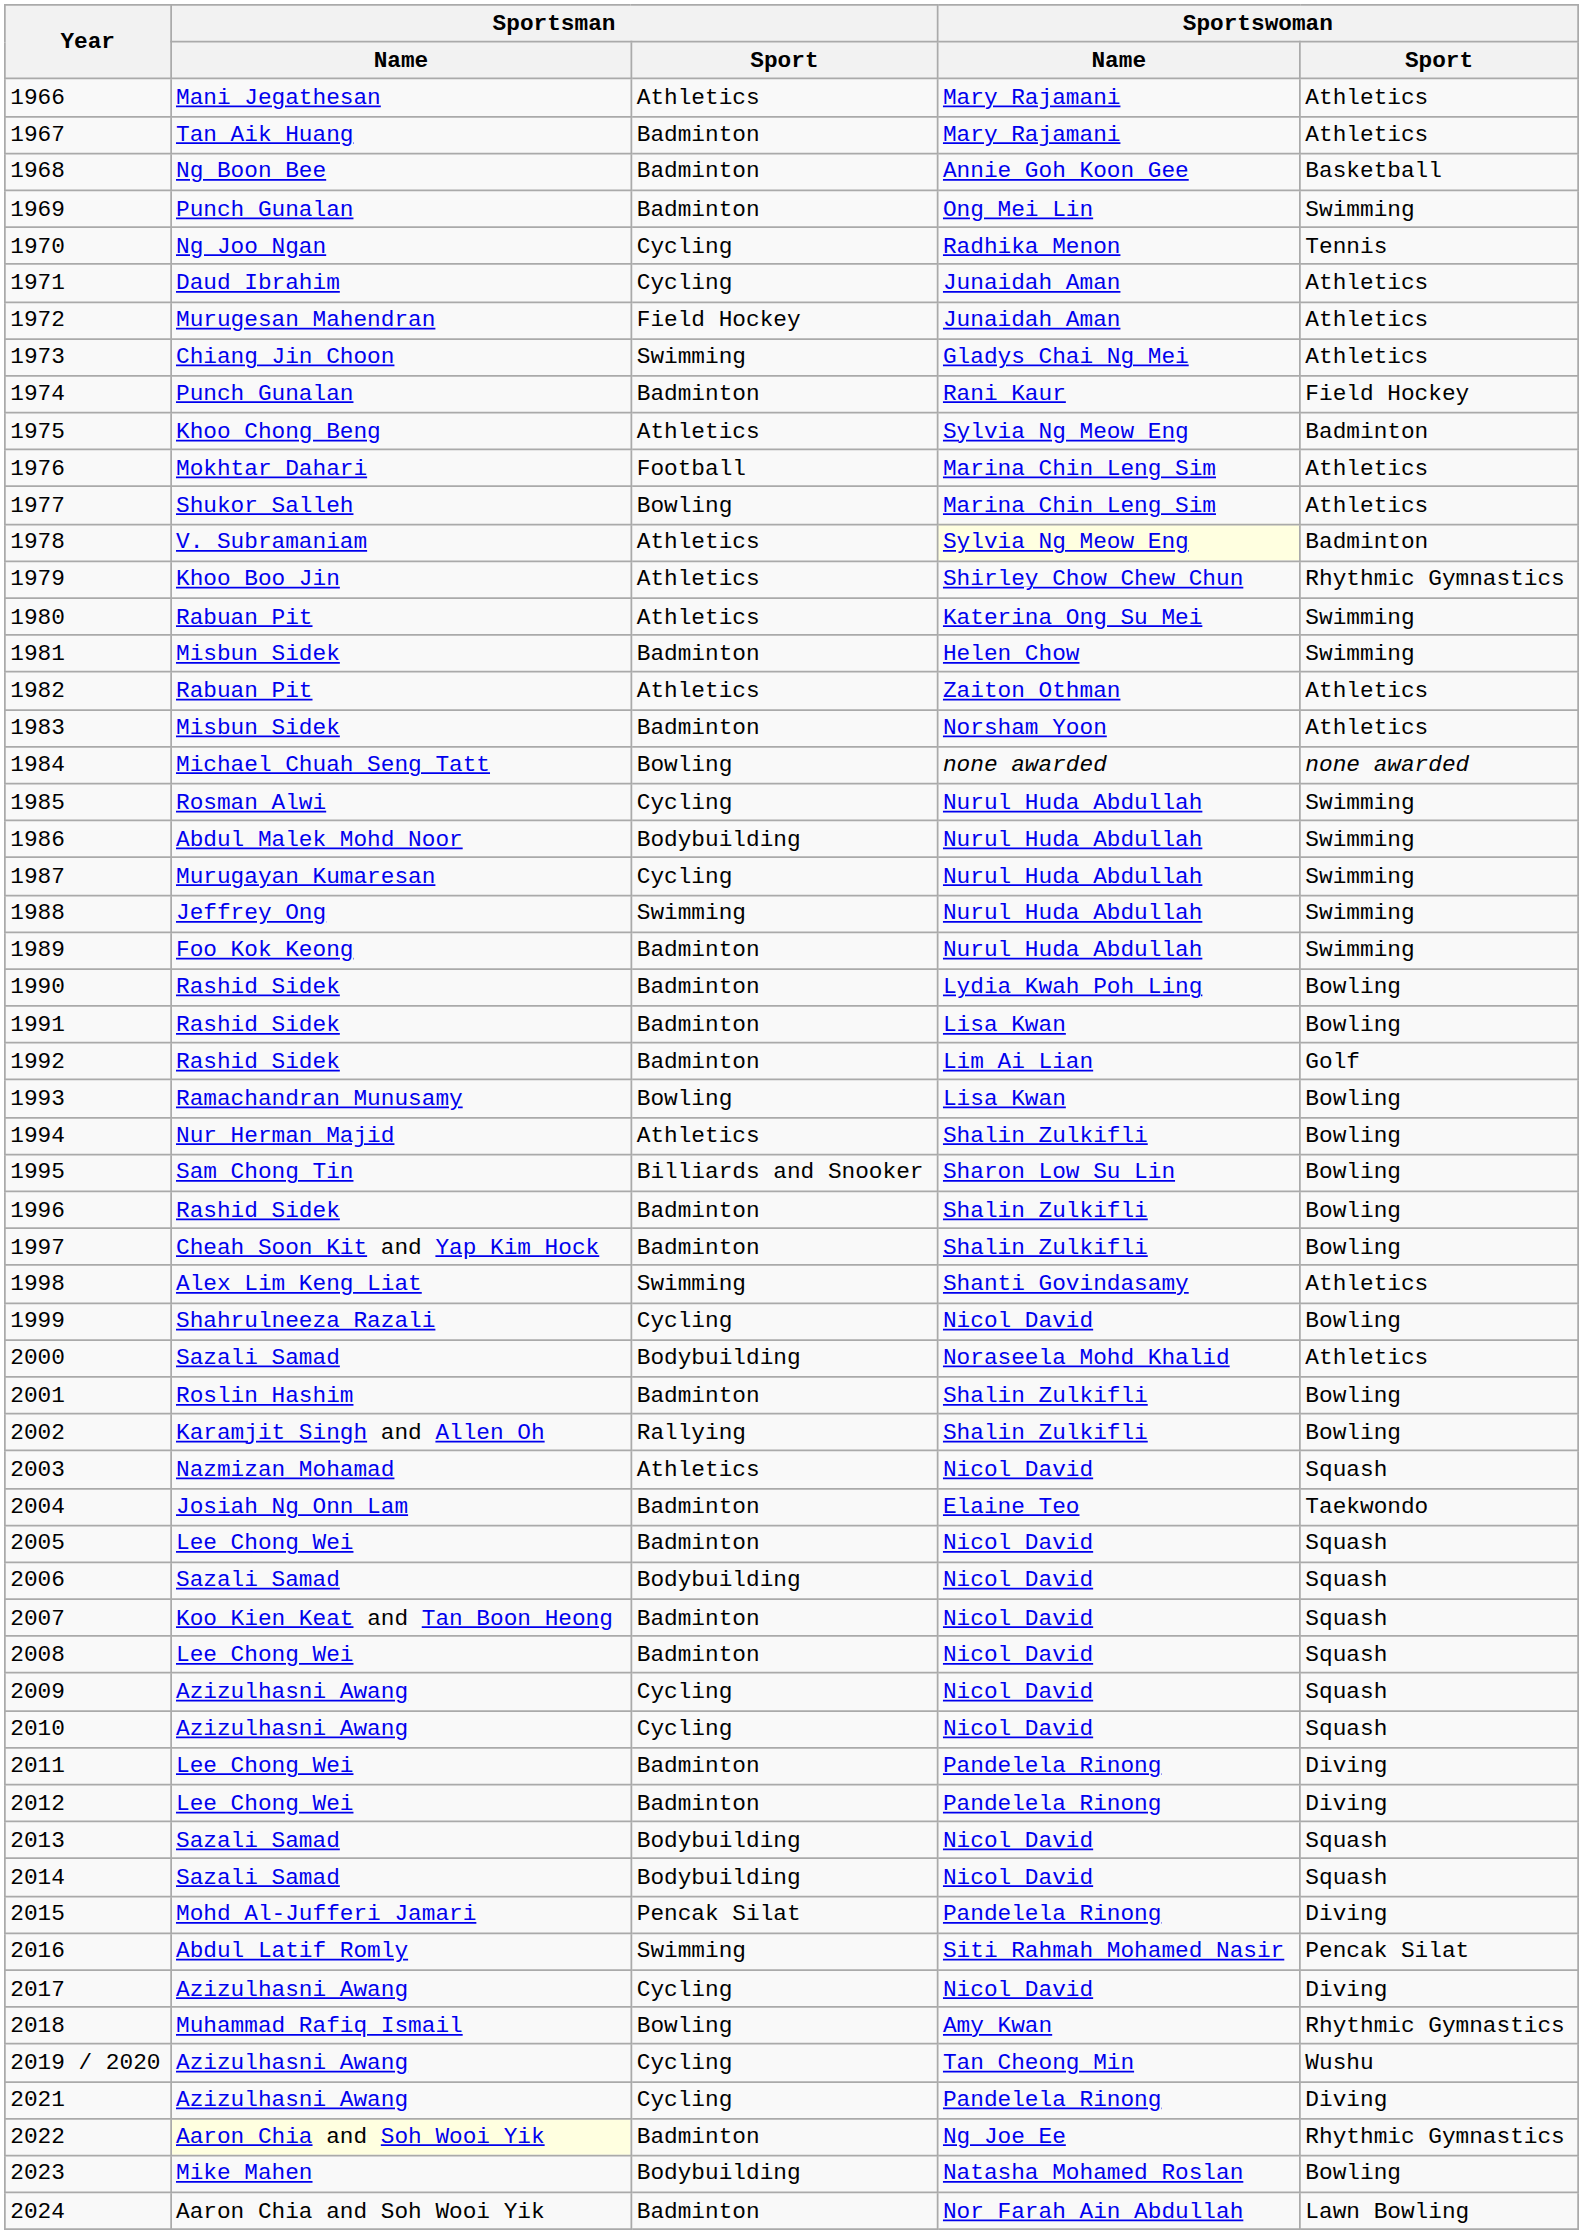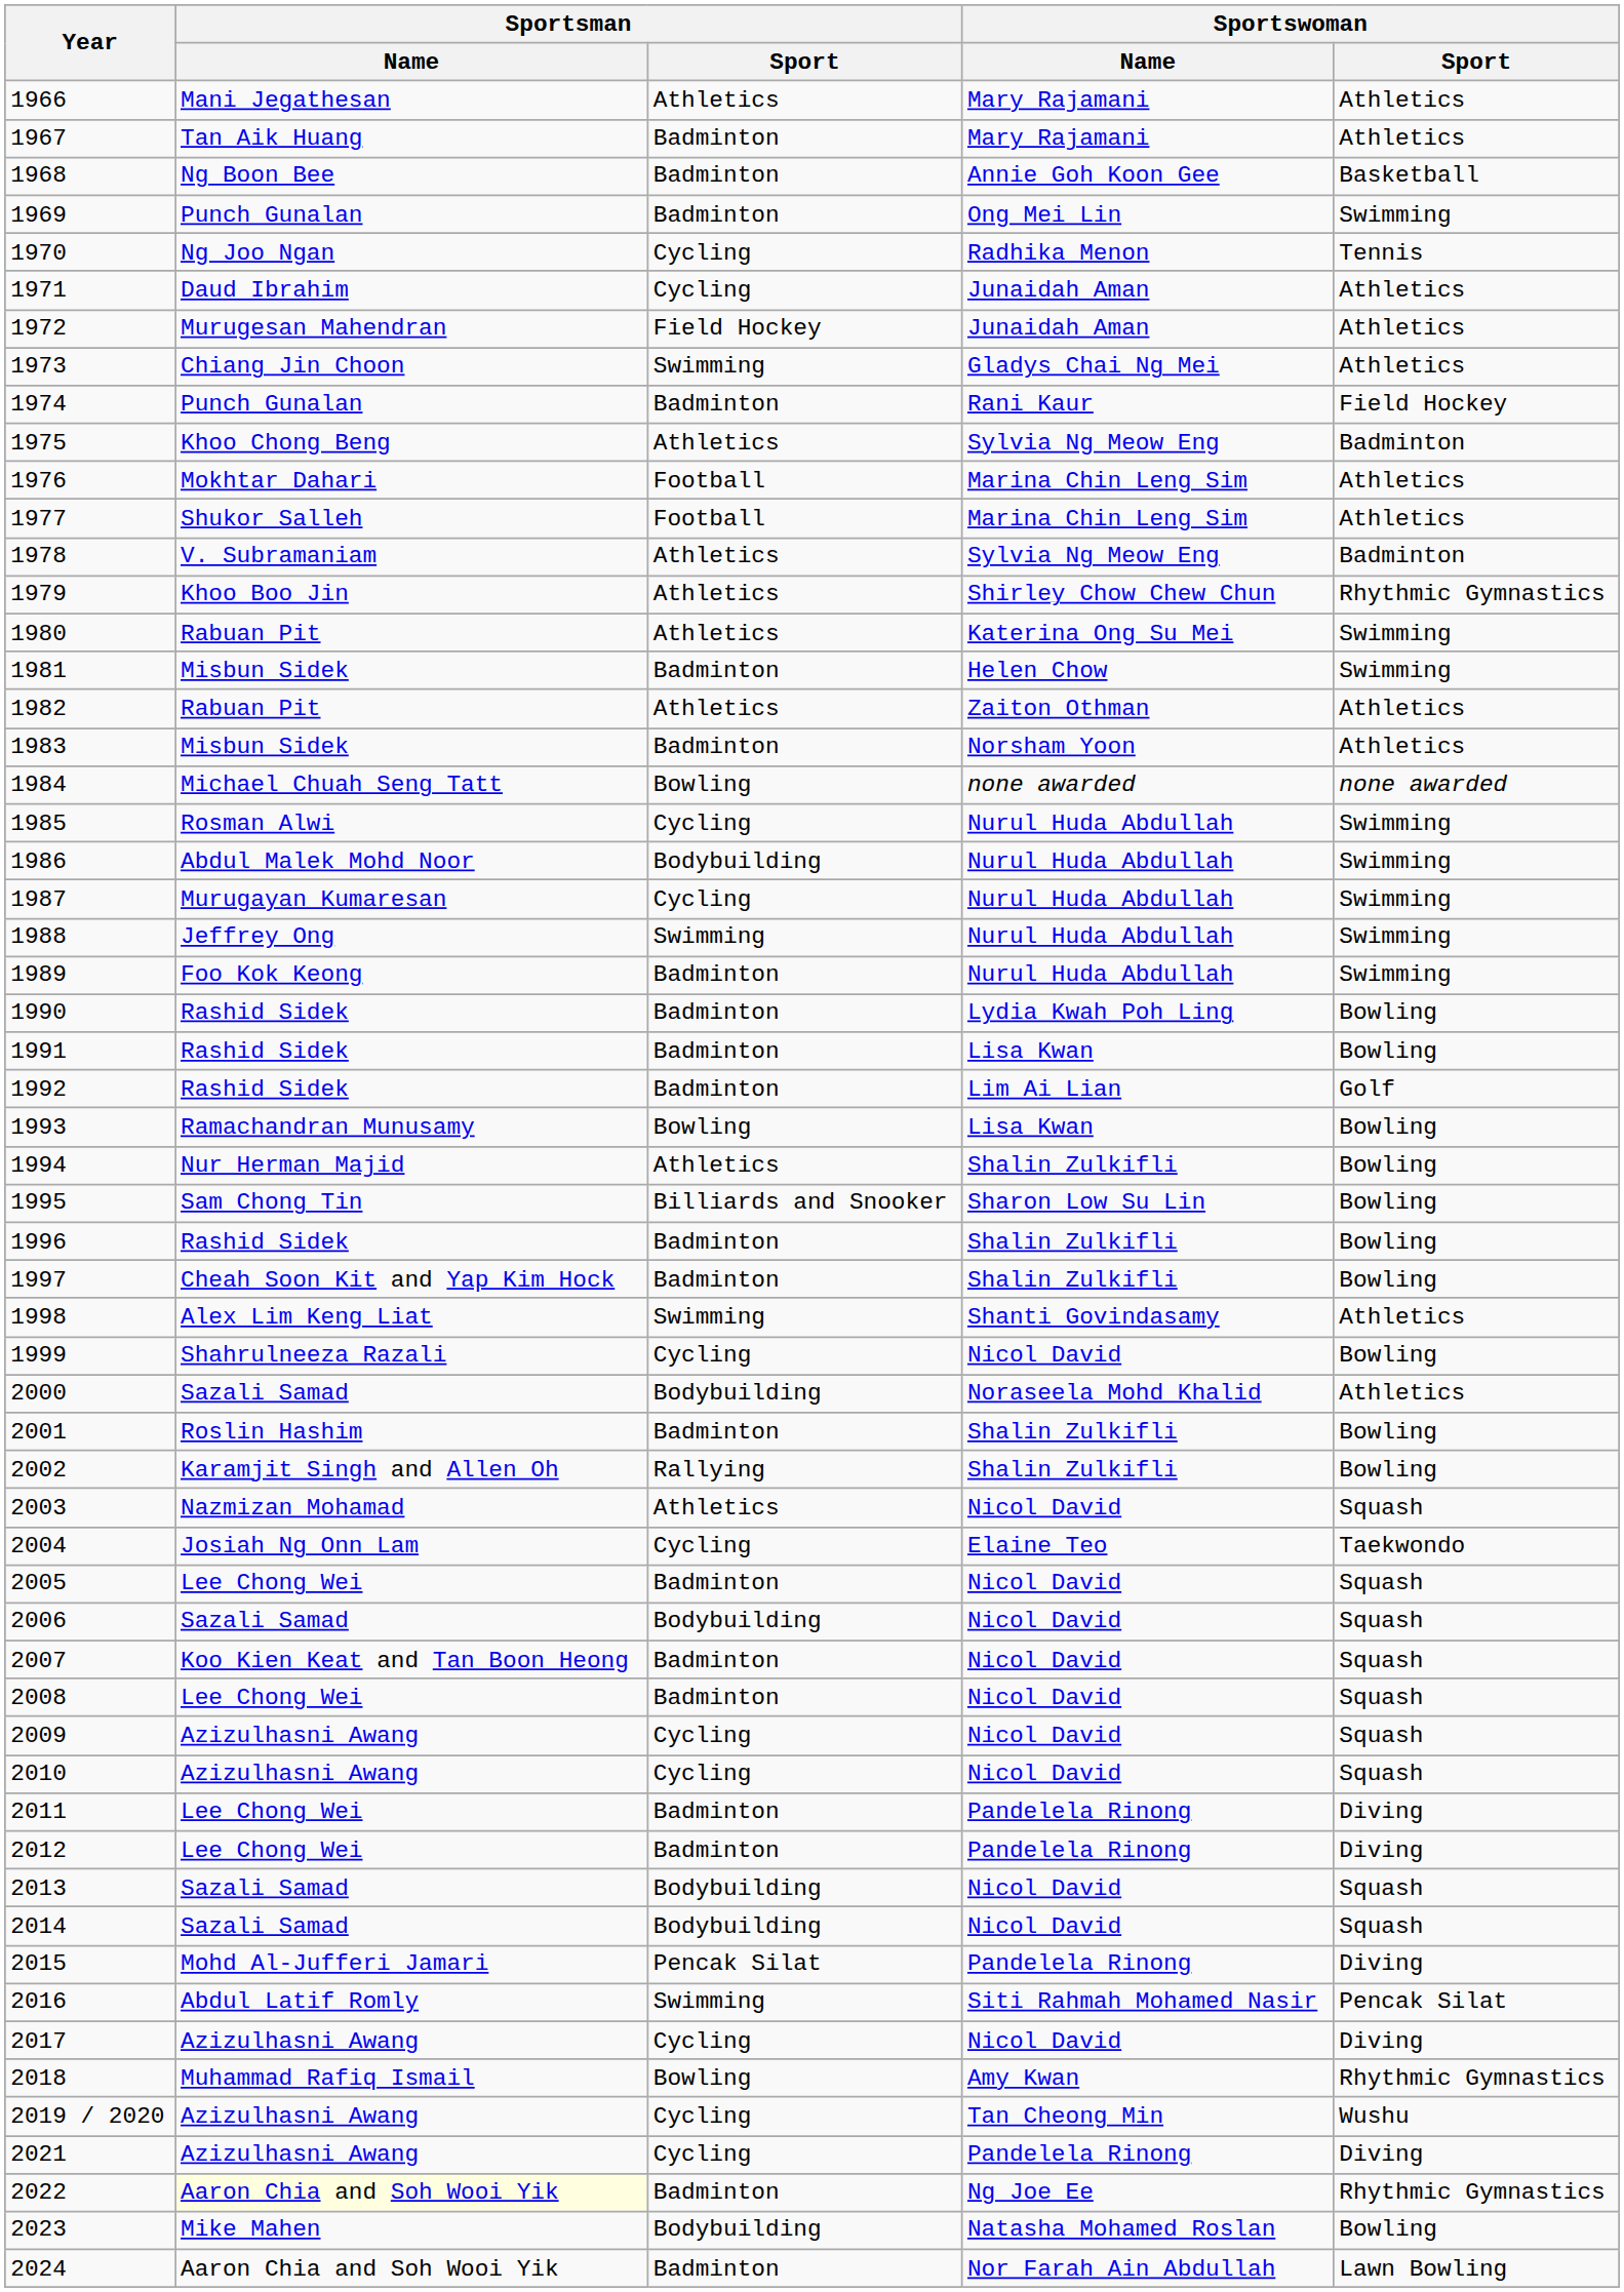 <table class="wikitable sortable" style="text-align:left;" width=900px>
 <tr>
 <th rowspan=2>Year</th>
 <th colspan=2>Sportsman</th>
 <th colspan=2>Sportswoman</th>
 </tr>
 <tr>
 <th>Name</th>
 <th>Sport</th>
 <th>Name</th>
 <th>Sport</th>
 </tr>
 <tr>
 <td>1966</td>
 <td><a href='#'>Mani Jegathesan</a></td>
 <td>Athletics</td>
 <td><a href='#'>Mary Rajamani</a></td>
 <td>Athletics</td>
 </tr>
 <tr>
 <td>1967</td>
 <td><a href='#'>Tan Aik Huang</a></td>
 <td>Badminton</td>
 <td><a href='#'>Mary Rajamani</a></td>
 <td>Athletics</td>
 </tr>
 <tr>
 <td>1968</td>
 <td><a href='#'>Ng Boon Bee</a></td>
 <td>Badminton</td>
 <td><a href='#'>Annie Goh Koon Gee</a></td>
 <td>Basketball</td>
 </tr>
 <tr>
 <td>1969</td>
 <td><a href='#'>Punch Gunalan</a></td>
 <td>Badminton</td>
 <td><a href='#'>Ong Mei Lin</a></td>
 <td>Swimming</td>
 </tr>
 <tr>
 <td>1970</td>
 <td><a href='#'>Ng Joo Ngan</a></td>
 <td>Cycling</td>
 <td><a href='#'>Radhika Menon</a></td>
 <td>Tennis</td>
 </tr>
 <tr>
 <td>1971</td>
 <td><a href='#'>Daud Ibrahim</a></td>
 <td>Cycling</td>
 <td><a href='#'>Junaidah Aman</a></td>
 <td>Athletics</td>
 </tr>
 <tr>
 <td>1972</td>
 <td><a href='#'>Murugesan Mahendran</a></td>
 <td>Field Hockey</td>
 <td><a href='#'>Junaidah Aman</a></td>
 <td>Athletics</td>
 </tr>
 <tr>
 <td>1973</td>
 <td><a href='#'>Chiang Jin Choon</a></td>
 <td>Swimming</td>
 <td><a href='#'>Gladys Chai Ng Mei</a></td>
 <td>Athletics</td>
 </tr>
 <tr>
 <td>1974</td>
 <td><a href='#'>Punch Gunalan</a></td>
 <td>Badminton</td>
 <td><a href='#'>Rani Kaur</a></td>
 <td>Field Hockey</td>
 </tr>
 <tr>
 <td>1975</td>
 <td><a href='#'>Khoo Chong Beng</a></td>
 <td>Athletics</td>
 <td><a href='#'>Sylvia Ng Meow Eng</a></td>
 <td>Badminton</td>
 </tr>
 <tr>
 <td>1976</td>
 <td><a href='#'>Mokhtar Dahari</a></td>
 <td>Football</td>
 <td><a href='#'>Marina Chin Leng Sim</a></td>
 <td>Athletics</td>
 </tr>
 <tr>
 <td>1977</td>
 <td><a href='#'>Shukor Salleh</a></td>
-<td>Bowling</td>
+<td>Football</td>
 <td><a href='#'>Marina Chin Leng Sim</a></td>
 <td>Athletics</td>
 </tr>
 <tr>
 <td>1978</td>
 <td><a href='#'>V. Subramaniam</a></td>
 <td>Athletics</td>
-<td style="background: lightyellow;"><a href='#'>Sylvia Ng Meow Eng</a></td>
+<td><a href='#'>Sylvia Ng Meow Eng</a></td>
 <td>Badminton</td>
 </tr>
 <tr>
 <td>1979</td>
 <td><a href='#'>Khoo Boo Jin</a></td>
 <td>Athletics</td>
 <td><a href='#'>Shirley Chow Chew Chun</a></td>
 <td>Rhythmic Gymnastics</td>
 </tr>
 <tr>
 <td>1980</td>
 <td><a href='#'>Rabuan Pit</a></td>
 <td>Athletics</td>
 <td><a href='#'>Katerina Ong Su Mei</a></td>
 <td>Swimming</td>
 </tr>
 <tr>
 <td>1981</td>
 <td><a href='#'>Misbun Sidek</a></td>
 <td>Badminton</td>
 <td><a href='#'>Helen Chow</a></td>
 <td>Swimming</td>
 </tr>
 <tr>
 <td>1982</td>
 <td><a href='#'>Rabuan Pit</a></td>
 <td>Athletics</td>
 <td><a href='#'>Zaiton Othman</a></td>
 <td>Athletics</td>
 </tr>
 <tr>
 <td>1983</td>
 <td><a href='#'>Misbun Sidek</a></td>
 <td>Badminton</td>
 <td><a href='#'>Norsham Yoon</a></td>
 <td>Athletics</td>
 </tr>
 <tr>
 <td>1984</td>
 <td><a href='#'>Michael Chuah Seng Tatt</a></td>
 <td>Bowling</td>
 <td><em>none awarded</em></td>
 <td><em>none awarded</em></td>
 </tr>
 <tr>
 <td>1985</td>
 <td><a href='#'>Rosman Alwi</a></td>
 <td>Cycling</td>
 <td><a href='#'>Nurul Huda Abdullah</a></td>
 <td>Swimming</td>
 </tr>
 <tr>
 <td>1986</td>
 <td><a href='#'>Abdul Malek Mohd Noor</a></td>
 <td>Bodybuilding</td>
 <td><a href='#'>Nurul Huda Abdullah</a></td>
 <td>Swimming</td>
 </tr>
 <tr>
 <td>1987</td>
 <td><a href='#'>Murugayan Kumaresan</a></td>
 <td>Cycling</td>
 <td><a href='#'>Nurul Huda Abdullah</a></td>
 <td>Swimming</td>
 </tr>
 <tr>
 <td>1988</td>
 <td><a href='#'>Jeffrey Ong</a></td>
 <td>Swimming</td>
 <td><a href='#'>Nurul Huda Abdullah</a></td>
 <td>Swimming</td>
 </tr>
 <tr>
 <td>1989</td>
 <td><a href='#'>Foo Kok Keong</a></td>
 <td>Badminton</td>
 <td><a href='#'>Nurul Huda Abdullah</a></td>
 <td>Swimming</td>
 </tr>
 <tr>
 <td>1990</td>
 <td><a href='#'>Rashid Sidek</a></td>
 <td>Badminton</td>
 <td><a href='#'>Lydia Kwah Poh Ling</a></td>
 <td>Bowling</td>
 </tr>
 <tr>
 <td>1991</td>
 <td><a href='#'>Rashid Sidek</a></td>
 <td>Badminton</td>
 <td><a href='#'>Lisa Kwan</a></td>
 <td>Bowling</td>
 </tr>
 <tr>
 <td>1992</td>
 <td><a href='#'>Rashid Sidek</a></td>
 <td>Badminton</td>
 <td><a href='#'>Lim Ai Lian</a></td>
 <td>Golf</td>
 </tr>
 <tr>
 <td>1993</td>
 <td><a href='#'>Ramachandran Munusamy</a></td>
 <td>Bowling</td>
 <td><a href='#'>Lisa Kwan</a></td>
 <td>Bowling</td>
 </tr>
 <tr>
 <td>1994</td>
 <td><a href='#'>Nur Herman Majid</a></td>
 <td>Athletics</td>
 <td><a href='#'>Shalin Zulkifli</a></td>
 <td>Bowling</td>
 </tr>
 <tr>
 <td>1995</td>
 <td><a href='#'>Sam Chong Tin</a></td>
 <td>Billiards and Snooker</td>
 <td><a href='#'>Sharon Low Su Lin</a></td>
 <td>Bowling</td>
 </tr>
 <tr>
 <td>1996</td>
 <td><a href='#'>Rashid Sidek</a></td>
 <td>Badminton</td>
 <td><a href='#'>Shalin Zulkifli</a></td>
 <td>Bowling</td>
 </tr>
 <tr>
 <td>1997</td>
 <td><a href='#'>Cheah Soon Kit</a> and <a href='#'>Yap Kim Hock</a></td>
 <td>Badminton</td>
 <td><a href='#'>Shalin Zulkifli</a></td>
 <td>Bowling</td>
 </tr>
 <tr>
 <td>1998</td>
 <td><a href='#'>Alex Lim Keng Liat</a></td>
 <td>Swimming</td>
 <td><a href='#'>Shanti Govindasamy</a></td>
 <td>Athletics</td>
 </tr>
 <tr>
 <td>1999</td>
 <td><a href='#'>Shahrulneeza Razali</a></td>
 <td>Cycling</td>
 <td><a href='#'>Nicol David</a></td>
 <td>Bowling</td>
 </tr>
 <tr>
 <td>2000</td>
 <td><a href='#'>Sazali Samad</a></td>
 <td>Bodybuilding</td>
 <td><a href='#'>Noraseela Mohd Khalid</a></td>
 <td>Athletics</td>
 </tr>
 <tr>
 <td>2001</td>
 <td><a href='#'>Roslin Hashim</a></td>
 <td>Badminton</td>
 <td><a href='#'>Shalin Zulkifli</a></td>
 <td>Bowling</td>
 </tr>
 <tr>
 <td>2002</td>
 <td><a href='#'>Karamjit Singh</a> and <a href='#'>Allen Oh</a></td>
 <td>Rallying</td>
 <td><a href='#'>Shalin Zulkifli</a></td>
 <td>Bowling</td>
 </tr>
 <tr>
 <td>2003</td>
 <td><a href='#'>Nazmizan Mohamad</a></td>
 <td>Athletics</td>
 <td><a href='#'>Nicol David</a></td>
 <td>Squash</td>
 </tr>
 <tr>
 <td>2004</td>
 <td><a href='#'>Josiah Ng Onn Lam</a></td>
-<td>Badminton</td>
+<td>Cycling</td>
 <td><a href='#'>Elaine Teo</a></td>
 <td>Taekwondo</td>
 </tr>
 <tr>
 <td>2005</td>
 <td><a href='#'>Lee Chong Wei</a></td>
 <td>Badminton</td>
 <td><a href='#'>Nicol David</a></td>
 <td>Squash</td>
 </tr>
 <tr>
 <td>2006</td>
 <td><a href='#'>Sazali Samad</a></td>
 <td>Bodybuilding</td>
 <td><a href='#'>Nicol David</a></td>
 <td>Squash</td>
 </tr>
 <tr>
 <td>2007</td>
 <td><a href='#'>Koo Kien Keat</a> and <a href='#'>Tan Boon Heong</a></td>
 <td>Badminton</td>
 <td><a href='#'>Nicol David</a></td>
 <td>Squash</td>
 </tr>
 <tr>
 <td>2008</td>
 <td><a href='#'>Lee Chong Wei</a></td>
 <td>Badminton</td>
 <td><a href='#'>Nicol David</a></td>
 <td>Squash</td>
 </tr>
 <tr>
 <td>2009</td>
 <td><a href='#'>Azizulhasni Awang</a></td>
 <td>Cycling</td>
 <td><a href='#'>Nicol David</a></td>
 <td>Squash</td>
 </tr>
 <tr>
 <td>2010</td>
 <td><a href='#'>Azizulhasni Awang</a></td>
 <td>Cycling</td>
 <td><a href='#'>Nicol David</a></td>
 <td>Squash</td>
 </tr>
 <tr>
 <td>2011</td>
 <td><a href='#'>Lee Chong Wei</a></td>
 <td>Badminton</td>
 <td><a href='#'>Pandelela Rinong</a></td>
 <td>Diving</td>
 </tr>
 <tr>
 <td>2012</td>
 <td><a href='#'>Lee Chong Wei</a></td>
 <td>Badminton</td>
 <td><a href='#'>Pandelela Rinong</a></td>
 <td>Diving</td>
 </tr>
 <tr>
 <td>2013</td>
 <td><a href='#'>Sazali Samad</a></td>
 <td>Bodybuilding</td>
 <td><a href='#'>Nicol David</a></td>
 <td>Squash</td>
 </tr>
 <tr>
 <td>2014</td>
 <td><a href='#'>Sazali Samad</a></td>
 <td>Bodybuilding</td>
 <td><a href='#'>Nicol David</a></td>
 <td>Squash</td>
 </tr>
 <tr>
 <td>2015</td>
 <td><a href='#'>Mohd Al-Jufferi Jamari</a></td>
 <td>Pencak Silat</td>
 <td><a href='#'>Pandelela Rinong</a></td>
 <td>Diving</td>
 </tr>
 <tr>
 <td>2016</td>
 <td><a href='#'>Abdul Latif Romly</a></td>
 <td>Swimming</td>
 <td><a href='#'>Siti Rahmah Mohamed Nasir</a></td>
 <td>Pencak Silat</td>
 </tr>
 <tr>
 <td>2017</td>
 <td><a href='#'>Azizulhasni Awang</a></td>
 <td>Cycling</td>
 <td><a href='#'>Nicol David</a></td>
 <td>Diving</td>
 </tr>
 <tr>
 <td>2018</td>
 <td><a href='#'>Muhammad Rafiq Ismail</a></td>
 <td>Bowling</td>
 <td><a href='#'>Amy Kwan</a></td>
 <td>Rhythmic Gymnastics</td>
 </tr>
 <tr>
 <td>2019 / 2020</td>
 <td><a href='#'>Azizulhasni Awang</a></td>
 <td>Cycling</td>
 <td><a href='#'>Tan Cheong Min</a></td>
 <td>Wushu</td>
 </tr>
 <tr>
 <td>2021</td>
 <td><a href='#'>Azizulhasni Awang</a></td>
 <td>Cycling</td>
 <td><a href='#'>Pandelela Rinong</a></td>
 <td>Diving</td>
 </tr>
 <tr>
 <td>2022</td>
 <td style="background: lightyellow;"><a href='#'>Aaron Chia</a> and <a href='#'>Soh Wooi Yik</a></td>
 <td>Badminton</td>
 <td><a href='#'>Ng Joe Ee</a></td>
 <td>Rhythmic Gymnastics</td>
 </tr>
 <tr>
 <td>2023</td>
 <td><a href='#'>Mike Mahen</a></td>
 <td>Bodybuilding</td>
 <td><a href='#'>Natasha Mohamed Roslan</a></td>
 <td>Bowling</td>
 </tr>
 <tr>
 <td>2024</td>
 <td>Aaron Chia and Soh Wooi Yik</td>
 <td>Badminton</td>
 <td><a href='#'>Nor Farah Ain Abdullah</a></td>
 <td>Lawn Bowling</td>
 </tr>
 </table>
